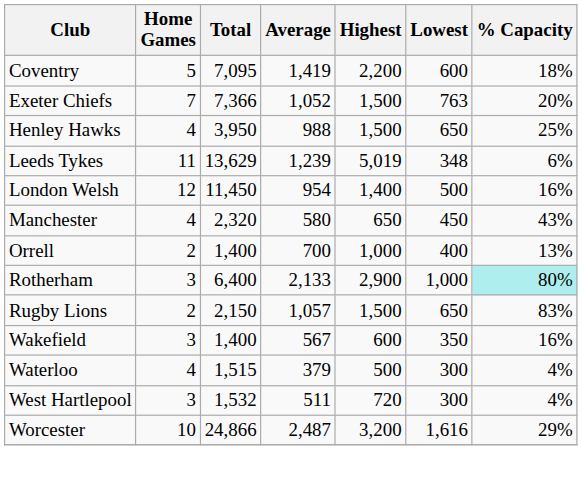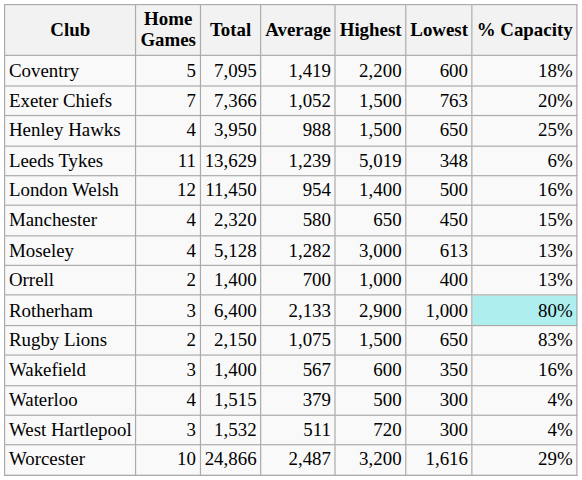 <table class="wikitable sortable" style="text-align:right">
 <tr>
 <th>Club</th>
 <th>Home<br>Games</th>
 <th>Total</th>
 <th>Average</th>
 <th>Highest</th>
 <th>Lowest</th>
 <th>% Capacity</th>
 </tr>
 <tr>
 <td style="text-align:left">Coventry</td>
 <td>5</td>
 <td>7,095</td>
 <td>1,419</td>
 <td>2,200</td>
 <td>600</td>
 <td>18%</td>
 </tr>
 <tr>
 <td style="text-align:left">Exeter Chiefs</td>
 <td>7</td>
 <td>7,366</td>
 <td>1,052</td>
 <td>1,500</td>
 <td>763</td>
 <td>20%</td>
 </tr>
 <tr>
 <td style="text-align:left">Henley Hawks</td>
 <td>4</td>
 <td>3,950</td>
 <td>988</td>
 <td>1,500</td>
 <td>650</td>
 <td>25%</td>
 </tr>
 <tr>
 <td style="text-align:left">Leeds Tykes</td>
 <td>11</td>
 <td>13,629</td>
 <td>1,239</td>
 <td>5,019</td>
 <td>348</td>
 <td>6%</td>
 </tr>
 <tr>
 <td style="text-align:left">London Welsh</td>
 <td>12</td>
 <td>11,450</td>
 <td>954</td>
 <td>1,400</td>
 <td>500</td>
 <td>16%</td>
 </tr>
 <tr>
 <td style="text-align:left">Manchester</td>
 <td>4</td>
 <td>2,320</td>
 <td>580</td>
 <td>650</td>
 <td>450</td>
-<td>43%</td>
+<td>15%</td>
+</tr>
+<tr>
+<td style="text-align:left">Moseley</td>
+<td>4</td>
+<td>5,128</td>
+<td>1,282</td>
+<td>3,000</td>
+<td>613</td>
+<td>13%</td>
 </tr>
 <tr>
 <td style="text-align:left">Orrell</td>
 <td>2</td>
 <td>1,400</td>
 <td>700</td>
 <td>1,000</td>
 <td>400</td>
 <td>13%</td>
 </tr>
 <tr>
 <td style="text-align:left">Rotherham</td>
 <td>3</td>
 <td>6,400</td>
 <td>2,133</td>
 <td>2,900</td>
 <td>1,000</td>
 <td style="background: paleturquoise;">80%</td>
 </tr>
 <tr>
 <td style="text-align:left">Rugby Lions</td>
 <td>2</td>
 <td>2,150</td>
-<td>1,057</td>
+<td>1,075</td>
 <td>1,500</td>
 <td>650</td>
 <td>83%</td>
 </tr>
 <tr>
 <td style="text-align:left">Wakefield</td>
 <td>3</td>
 <td>1,400</td>
 <td>567</td>
 <td>600</td>
 <td>350</td>
 <td>16%</td>
 </tr>
 <tr>
 <td style="text-align:left">Waterloo</td>
 <td>4</td>
 <td>1,515</td>
 <td>379</td>
 <td>500</td>
 <td>300</td>
 <td>4%</td>
 </tr>
 <tr>
 <td style="text-align:left">West Hartlepool</td>
 <td>3</td>
 <td>1,532</td>
 <td>511</td>
 <td>720</td>
 <td>300</td>
 <td>4%</td>
 </tr>
 <tr>
 <td style="text-align:left">Worcester</td>
 <td>10</td>
 <td>24,866</td>
 <td>2,487</td>
 <td>3,200</td>
 <td>1,616</td>
 <td>29%</td>
 </tr>
 <tr>
 </tr>
 </table>
